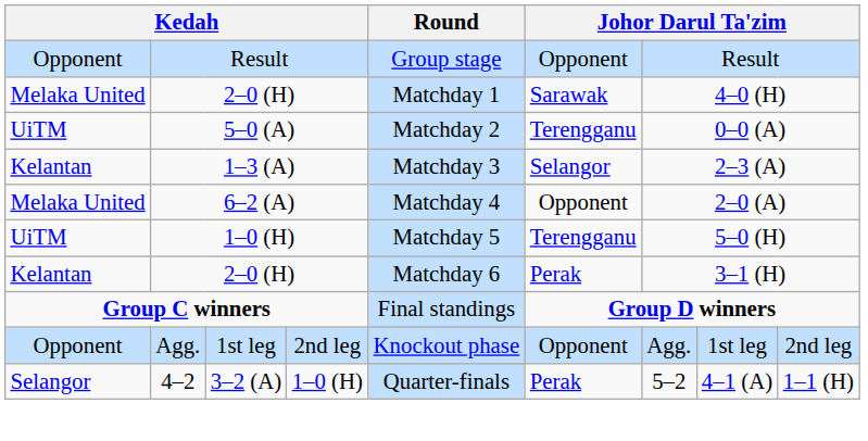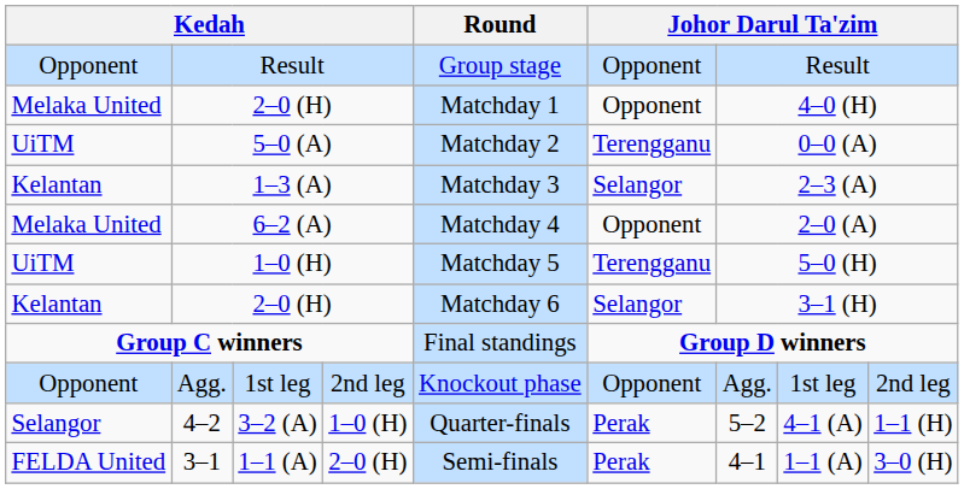 <table class="wikitable" style="text-align:center">
 <tr>
 <th colspan=4> <a href='#'>Kedah</a></th>
 <th>Round</th>
 <th colspan=4> <a href='#'>Johor Darul Ta'zim</a></th>
 </tr>
 <tr style="background:#c1e0ff">
 <td>Opponent</td>
 <td colspan=3>Result</td>
 <td><a href='#'>Group stage</a></td>
 <td>Opponent</td>
 <td colspan=3>Result</td>
 </tr>
 <tr>
 <td align=left> <a href='#'>Melaka United</a></td>
 <td colspan=3><a href='#'>2–0</a> (H)</td>
 <td style="background:#c1e0ff">Matchday 1</td>
-<td align=left> <a href='#'>Sarawak</a></td>
+<td>Opponent</td>
 <td colspan=3><a href='#'>4–0</a> (H)</td>
 </tr>
 <tr>
 <td align=left> <a href='#'>UiTM</a></td>
 <td colspan=3><a href='#'>5–0</a> (A)</td>
 <td style="background:#c1e0ff">Matchday 2</td>
 <td align=left> <a href='#'>Terengganu</a></td>
 <td colspan=3><a href='#'>0–0</a> (A)</td>
 </tr>
 <tr>
 <td align=left> <a href='#'>Kelantan</a></td>
 <td colspan=3><a href='#'>1–3</a> (A)</td>
 <td style="background:#c1e0ff">Matchday 3</td>
 <td align=left> <a href='#'>Selangor</a></td>
 <td colspan=3><a href='#'>2–3</a> (A)</td>
 </tr>
 <tr>
 <td align=left> <a href='#'>Melaka United</a></td>
 <td colspan=3><a href='#'>6–2</a> (A)</td>
 <td style="background:#c1e0ff">Matchday 4</td>
 <td>Opponent</td>
 <td colspan=3><a href='#'>2–0</a> (A)</td>
 </tr>
 <tr>
 <td align=left> <a href='#'>UiTM</a></td>
 <td colspan=3><a href='#'>1–0</a> (H)</td>
 <td style="background:#c1e0ff">Matchday 5</td>
 <td align=left> <a href='#'>Terengganu</a></td>
 <td colspan=3><a href='#'>5–0</a> (H)</td>
 </tr>
 <tr>
 <td align=left> <a href='#'>Kelantan</a></td>
 <td colspan=3><a href='#'>2–0</a> (H)</td>
 <td style="background:#c1e0ff">Matchday 6</td>
-<td align=left> <a href='#'>Perak</a></td>
+<td align=left> <a href='#'>Selangor</a></td>
 <td colspan=3><a href='#'>3–1</a> (H)</td>
 </tr>
 <tr>
 <td colspan=4 valign=top><strong><a href='#'>Group C</a> winners</strong><br></td>
 <td style="background:#c1e0ff">Final standings</td>
 <td colspan=4 valign=top><strong><a href='#'>Group D</a> winners</strong><br></td>
 </tr>
 <tr style="background:#c1e0ff">
 <td>Opponent</td>
 <td>Agg.</td>
 <td>1st leg</td>
 <td>2nd leg</td>
 <td><a href='#'>Knockout phase</a></td>
 <td>Opponent</td>
 <td>Agg.</td>
 <td>1st leg</td>
 <td>2nd leg</td>
 </tr>
 <tr>
 <td align=left> <a href='#'>Selangor</a></td>
 <td>4–2</td>
 <td><a href='#'>3–2</a> (A)</td>
 <td><a href='#'>1–0</a> (H)</td>
 <td style="background:#c1e0ff">Quarter-finals</td>
 <td align=left> <a href='#'>Perak</a></td>
 <td>5–2</td>
 <td><a href='#'>4–1</a> (A)</td>
 <td><a href='#'>1–1</a> (H)</td>
 </tr>
+<tr>
+<td align=left> <a href='#'>FELDA United</a></td>
+<td>3–1</td>
+<td><a href='#'>1–1</a> (A)</td>
+<td><a href='#'>2–0</a> (H)</td>
+<td style="background:#c1e0ff">Semi-finals</td>
+<td align=left> <a href='#'>Perak</a></td>
+<td>4–1</td>
+<td><a href='#'>1–1</a> (A)</td>
+<td><a href='#'>3–0</a> (H)</td>
+</tr>
 </table>
